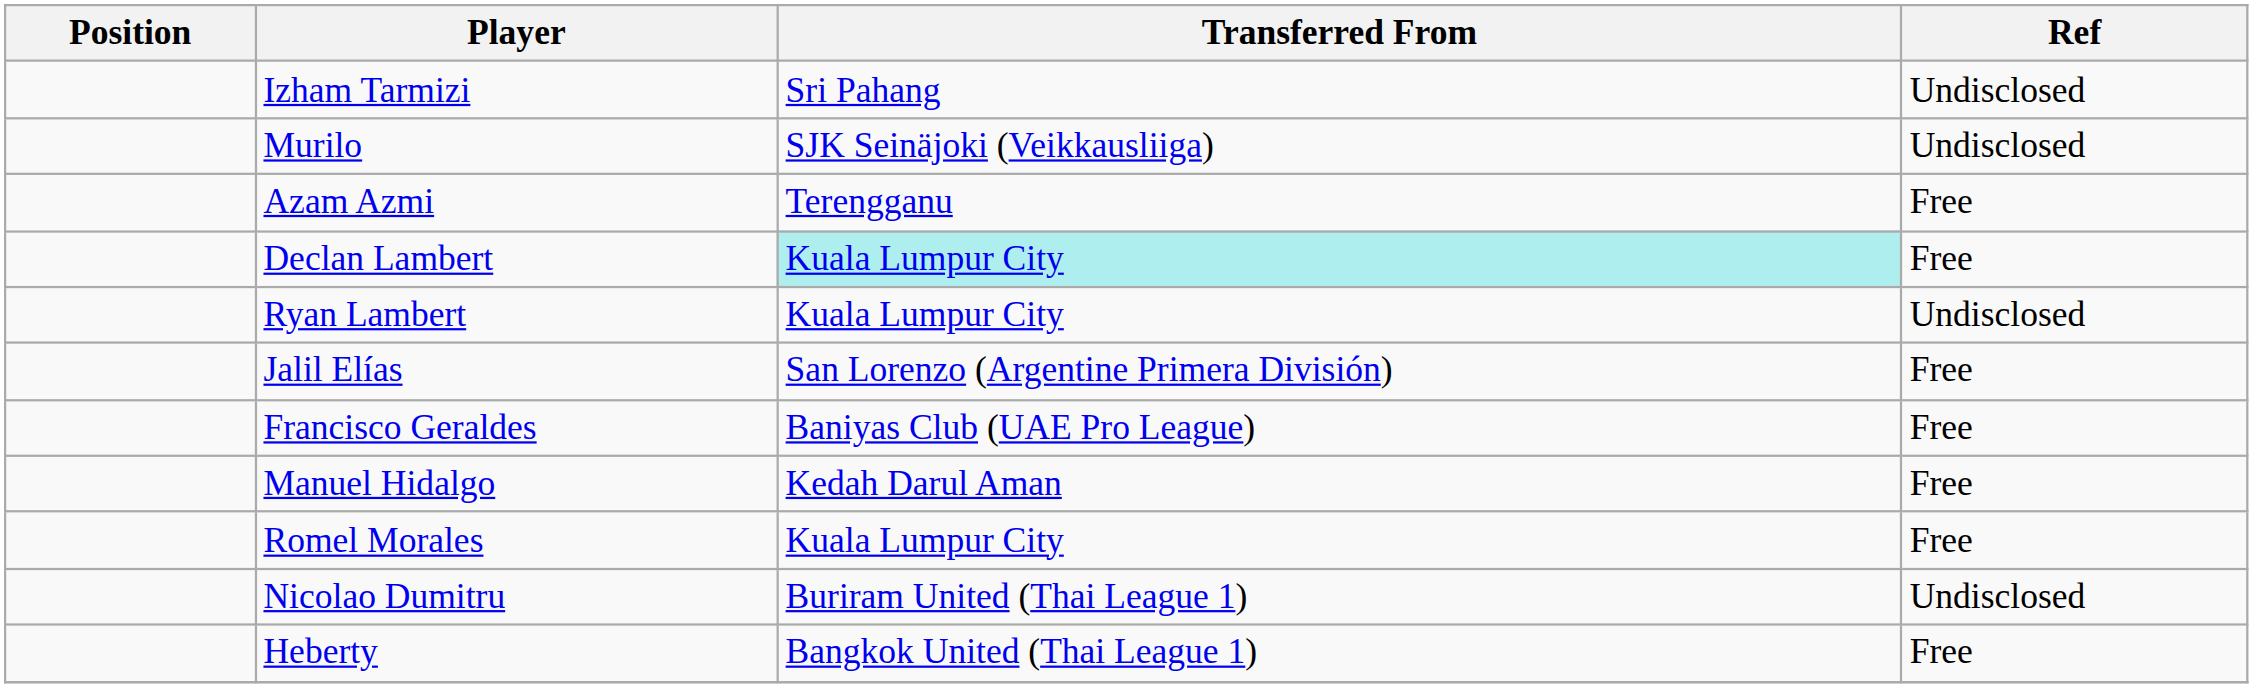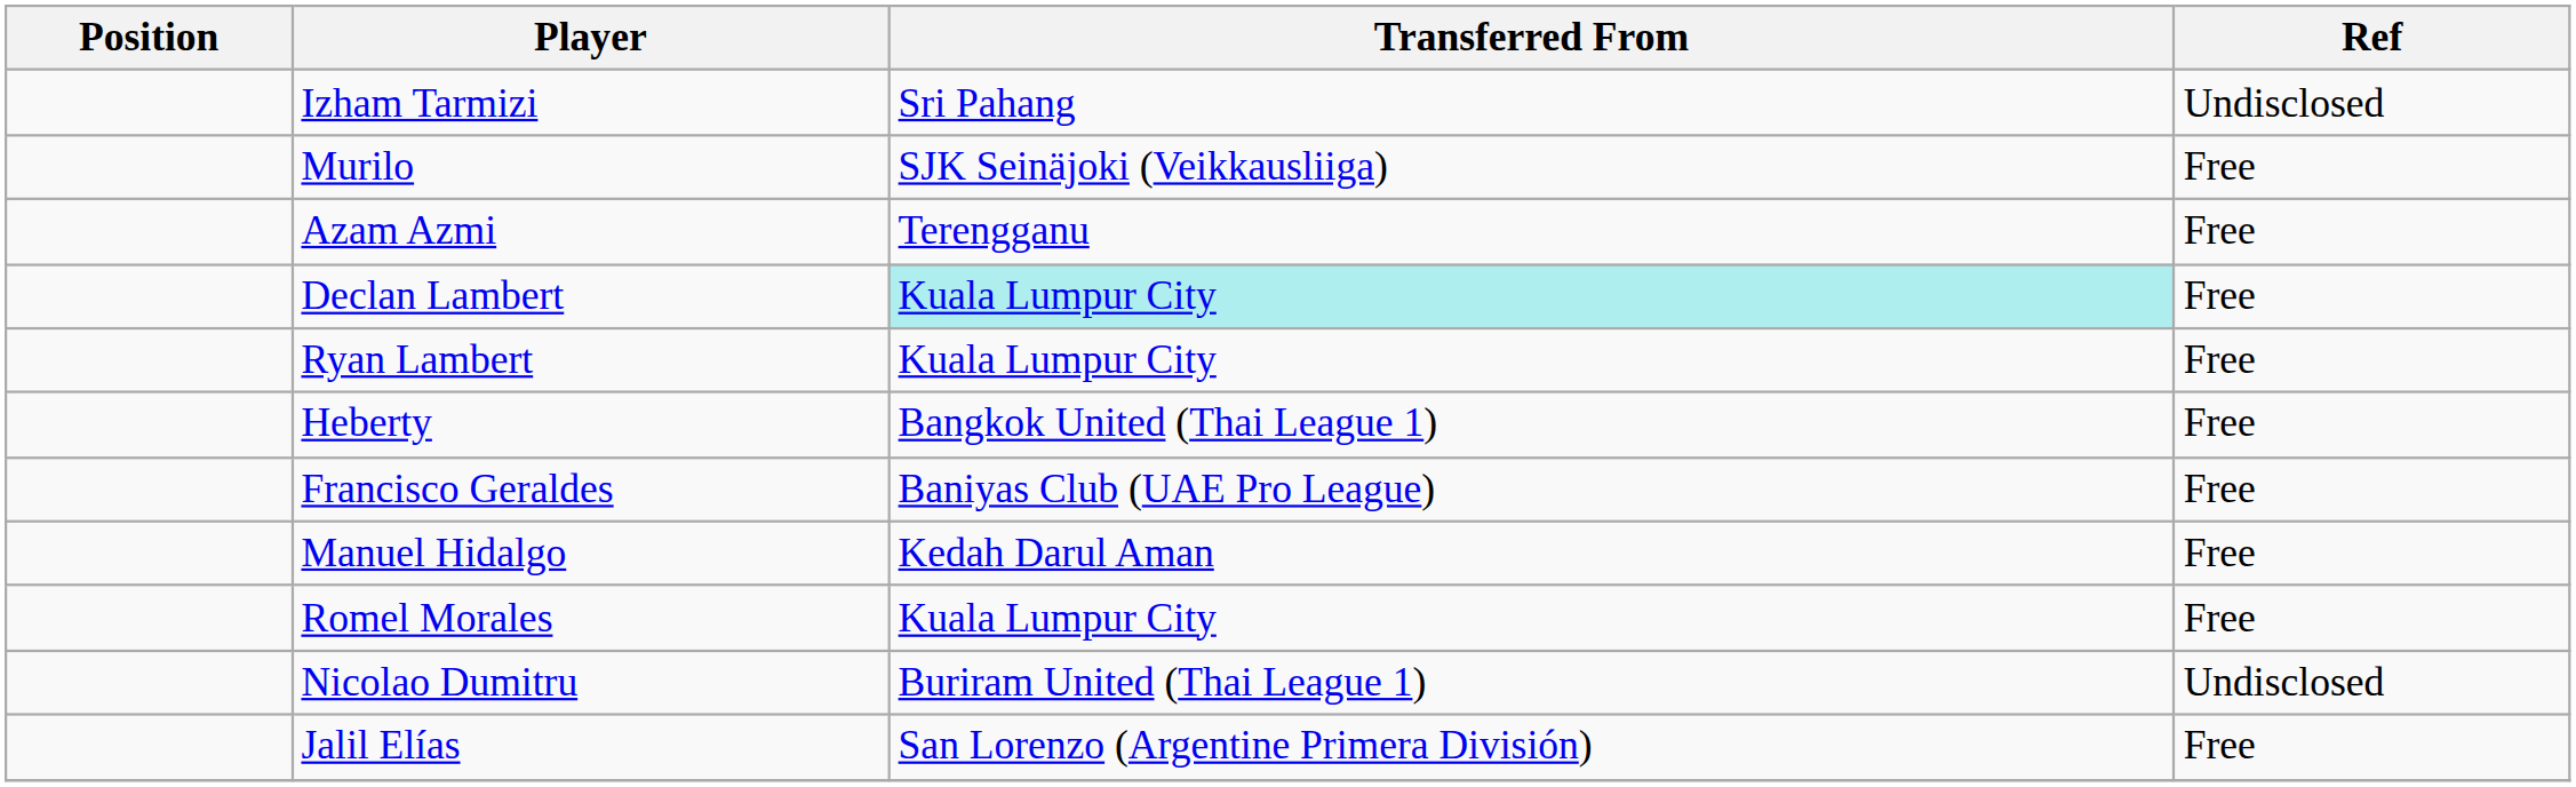 <table class="wikitable sortable" style="width:80%; font-size:100%; text-align:left;">
 <tr>
 <th>Position</th>
 <th>Player</th>
 <th>Transferred From</th>
 <th>Ref</th>
 </tr>
 <tr>
 <td></td>
 <td> <a href='#'>Izham Tarmizi</a></td>
 <td> <a href='#'>Sri Pahang</a></td>
 <td>Undisclosed  </td>
 </tr>
 <tr>
 <td></td>
 <td> <a href='#'>Murilo</a></td>
 <td> <a href='#'>SJK Seinäjoki</a> (<a href='#'>Veikkausliiga</a>)</td>
-<td>Undisclosed  </td>
+<td>Free </td>
 </tr>
 <tr>
 <td></td>
 <td> <a href='#'>Azam Azmi</a></td>
 <td> <a href='#'>Terengganu</a></td>
 <td>Free  </td>
 </tr>
 <tr>
 <td></td>
 <td> <a href='#'>Declan Lambert</a></td>
 <td style="background: paleturquoise;"> <a href='#'>Kuala Lumpur City</a></td>
 <td>Free  </td>
 </tr>
 <tr>
 <td></td>
 <td> <a href='#'>Ryan Lambert</a></td>
 <td> <a href='#'>Kuala Lumpur City</a></td>
-<td>Undisclosed  </td>
+<td>Free  </td>
 </tr>
 <tr>
 <td></td>
-<td> <a href='#'>Jalil Elías</a></td>
-<td> <a href='#'>San Lorenzo</a> (<a href='#'>Argentine Primera División</a>)</td>
+<td> <a href='#'>Heberty</a></td>
+<td> <a href='#'>Bangkok United</a> (<a href='#'>Thai League 1</a>)</td>
 <td>Free </td>
 </tr>
 <tr>
 <td></td>
 <td> <a href='#'>Francisco Geraldes</a></td>
 <td> <a href='#'>Baniyas Club</a> (<a href='#'>UAE Pro League</a>)</td>
 <td>Free </td>
 </tr>
 <tr>
 <td></td>
 <td> <a href='#'>Manuel Hidalgo</a></td>
 <td> <a href='#'>Kedah Darul Aman</a></td>
 <td>Free  </td>
 </tr>
 <tr>
 <td></td>
 <td> <a href='#'>Romel Morales</a></td>
 <td> <a href='#'>Kuala Lumpur City</a></td>
 <td>Free </td>
 </tr>
 <tr>
 <td></td>
 <td> <a href='#'>Nicolao Dumitru</a></td>
 <td> <a href='#'>Buriram United</a> (<a href='#'>Thai League 1</a>)</td>
 <td>Undisclosed  </td>
 </tr>
 <tr>
 <td></td>
-<td> <a href='#'>Heberty</a></td>
-<td> <a href='#'>Bangkok United</a> (<a href='#'>Thai League 1</a>)</td>
+<td> <a href='#'>Jalil Elías</a></td>
+<td> <a href='#'>San Lorenzo</a> (<a href='#'>Argentine Primera División</a>)</td>
 <td>Free </td>
 </tr>
 <tr>
 </tr>
 </table>
